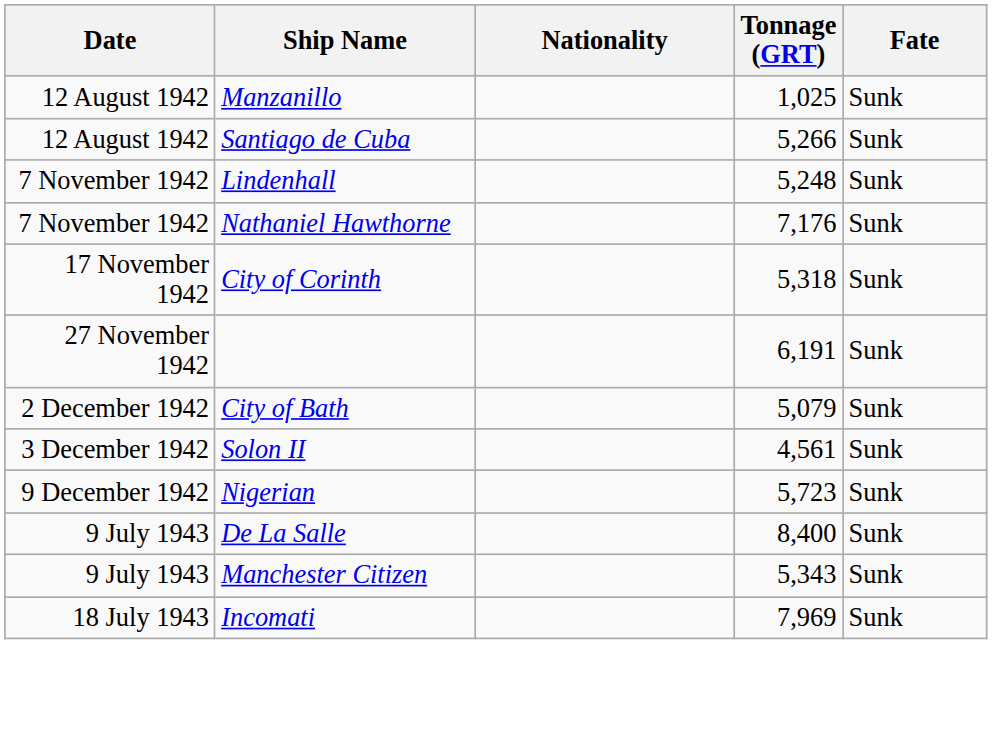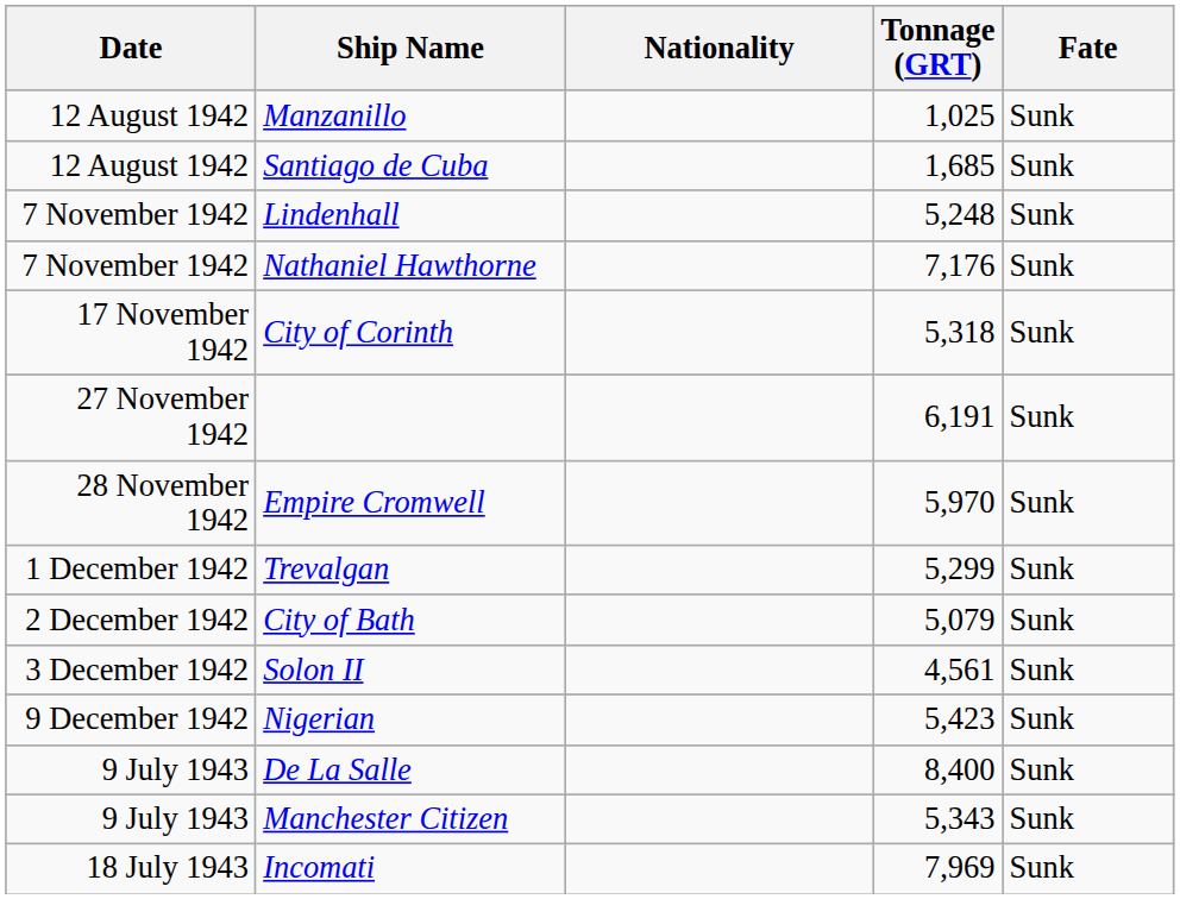 <table class="wikitable sortable" style="margin: 1em auto 1em auto;"|->
 <tr>
 <th scope="col" width="120px">Date</th>
 <th scope="col" width="150px">Ship Name</th>
 <th scope="col" width="150px">Nationality</th>
 <th scope="col" width="50px">Tonnage<br>(<a href='#'>GRT</a>)</th>
 <th scope="col" width="80px">Fate</th>
 </tr>
 <tr>
 <td align="right">12 August 1942</td>
 <td align="left"><em><a href='#'>Manzanillo</a></em></td>
 <td align="left"></td>
 <td align="right">1,025</td>
 <td align="left">Sunk</td>
 </tr>
 <tr>
 <td align="right">12 August 1942</td>
 <td align="left"><em><a href='#'>Santiago de Cuba</a></em></td>
 <td align="left"></td>
-<td align="right">5,266</td>
+<td align="right">1,685</td>
 <td align="left">Sunk</td>
 </tr>
 <tr>
 <td align="right">7 November 1942</td>
 <td align="left"><em><a href='#'>Lindenhall</a></em></td>
 <td align="left"></td>
 <td align="right">5,248</td>
 <td align="left">Sunk</td>
 </tr>
 <tr>
 <td align="right">7 November 1942</td>
 <td align="left"><em><a href='#'>Nathaniel Hawthorne</a></em></td>
 <td align="left"></td>
 <td align="right">7,176</td>
 <td align="left">Sunk</td>
 </tr>
 <tr>
 <td align="right">17 November 1942</td>
 <td align="left"><em><a href='#'>City of Corinth</a></em></td>
 <td align="left"></td>
 <td align="right">5,318</td>
 <td align="left">Sunk</td>
 </tr>
 <tr>
 <td align="right">27 November 1942</td>
 <td align="left"></td>
 <td align="left"></td>
 <td align="right">6,191</td>
 <td align="left">Sunk</td>
 </tr>
 <tr>
+<td align="right">28 November 1942</td>
+<td align="left"><em><a href='#'>Empire Cromwell</a></em></td>
+<td align="left"></td>
+<td align="right">5,970</td>
+<td align="left">Sunk</td>
+</tr>
+<tr>
+<td align="right">1 December 1942</td>
+<td align="left"><em><a href='#'>Trevalgan</a></em></td>
+<td align="left"></td>
+<td align="right">5,299</td>
+<td align="left">Sunk</td>
+</tr>
+<tr>
 <td align="right">2 December 1942</td>
 <td align="left"><em><a href='#'>City of Bath</a></em></td>
 <td align="left"></td>
 <td align="right">5,079</td>
 <td align="left">Sunk</td>
 </tr>
 <tr>
 <td align="right">3 December 1942</td>
 <td align="left"><em><a href='#'>Solon II</a></em></td>
 <td align="left"></td>
 <td align="right">4,561</td>
 <td align="left">Sunk</td>
 </tr>
 <tr>
 <td align="right">9 December 1942</td>
 <td align="left"><em><a href='#'>Nigerian</a></em></td>
 <td align="left"></td>
-<td align="right">5,723</td>
+<td align="right">5,423</td>
 <td align="left">Sunk</td>
 </tr>
 <tr>
 <td align="right">9 July 1943</td>
 <td align="left"><em><a href='#'>De La Salle</a></em></td>
 <td align="left"></td>
 <td align="right">8,400</td>
 <td align="left">Sunk</td>
 </tr>
 <tr>
 <td align="right">9 July 1943</td>
 <td align="left"><em><a href='#'>Manchester Citizen</a></em></td>
 <td align="left"></td>
 <td align="right">5,343</td>
 <td align="left">Sunk</td>
 </tr>
 <tr>
 <td align="right">18 July 1943</td>
 <td align="left"><em><a href='#'>Incomati</a></em></td>
 <td align="left"></td>
 <td align="right">7,969</td>
 <td align="left">Sunk</td>
 </tr>
 </table>
